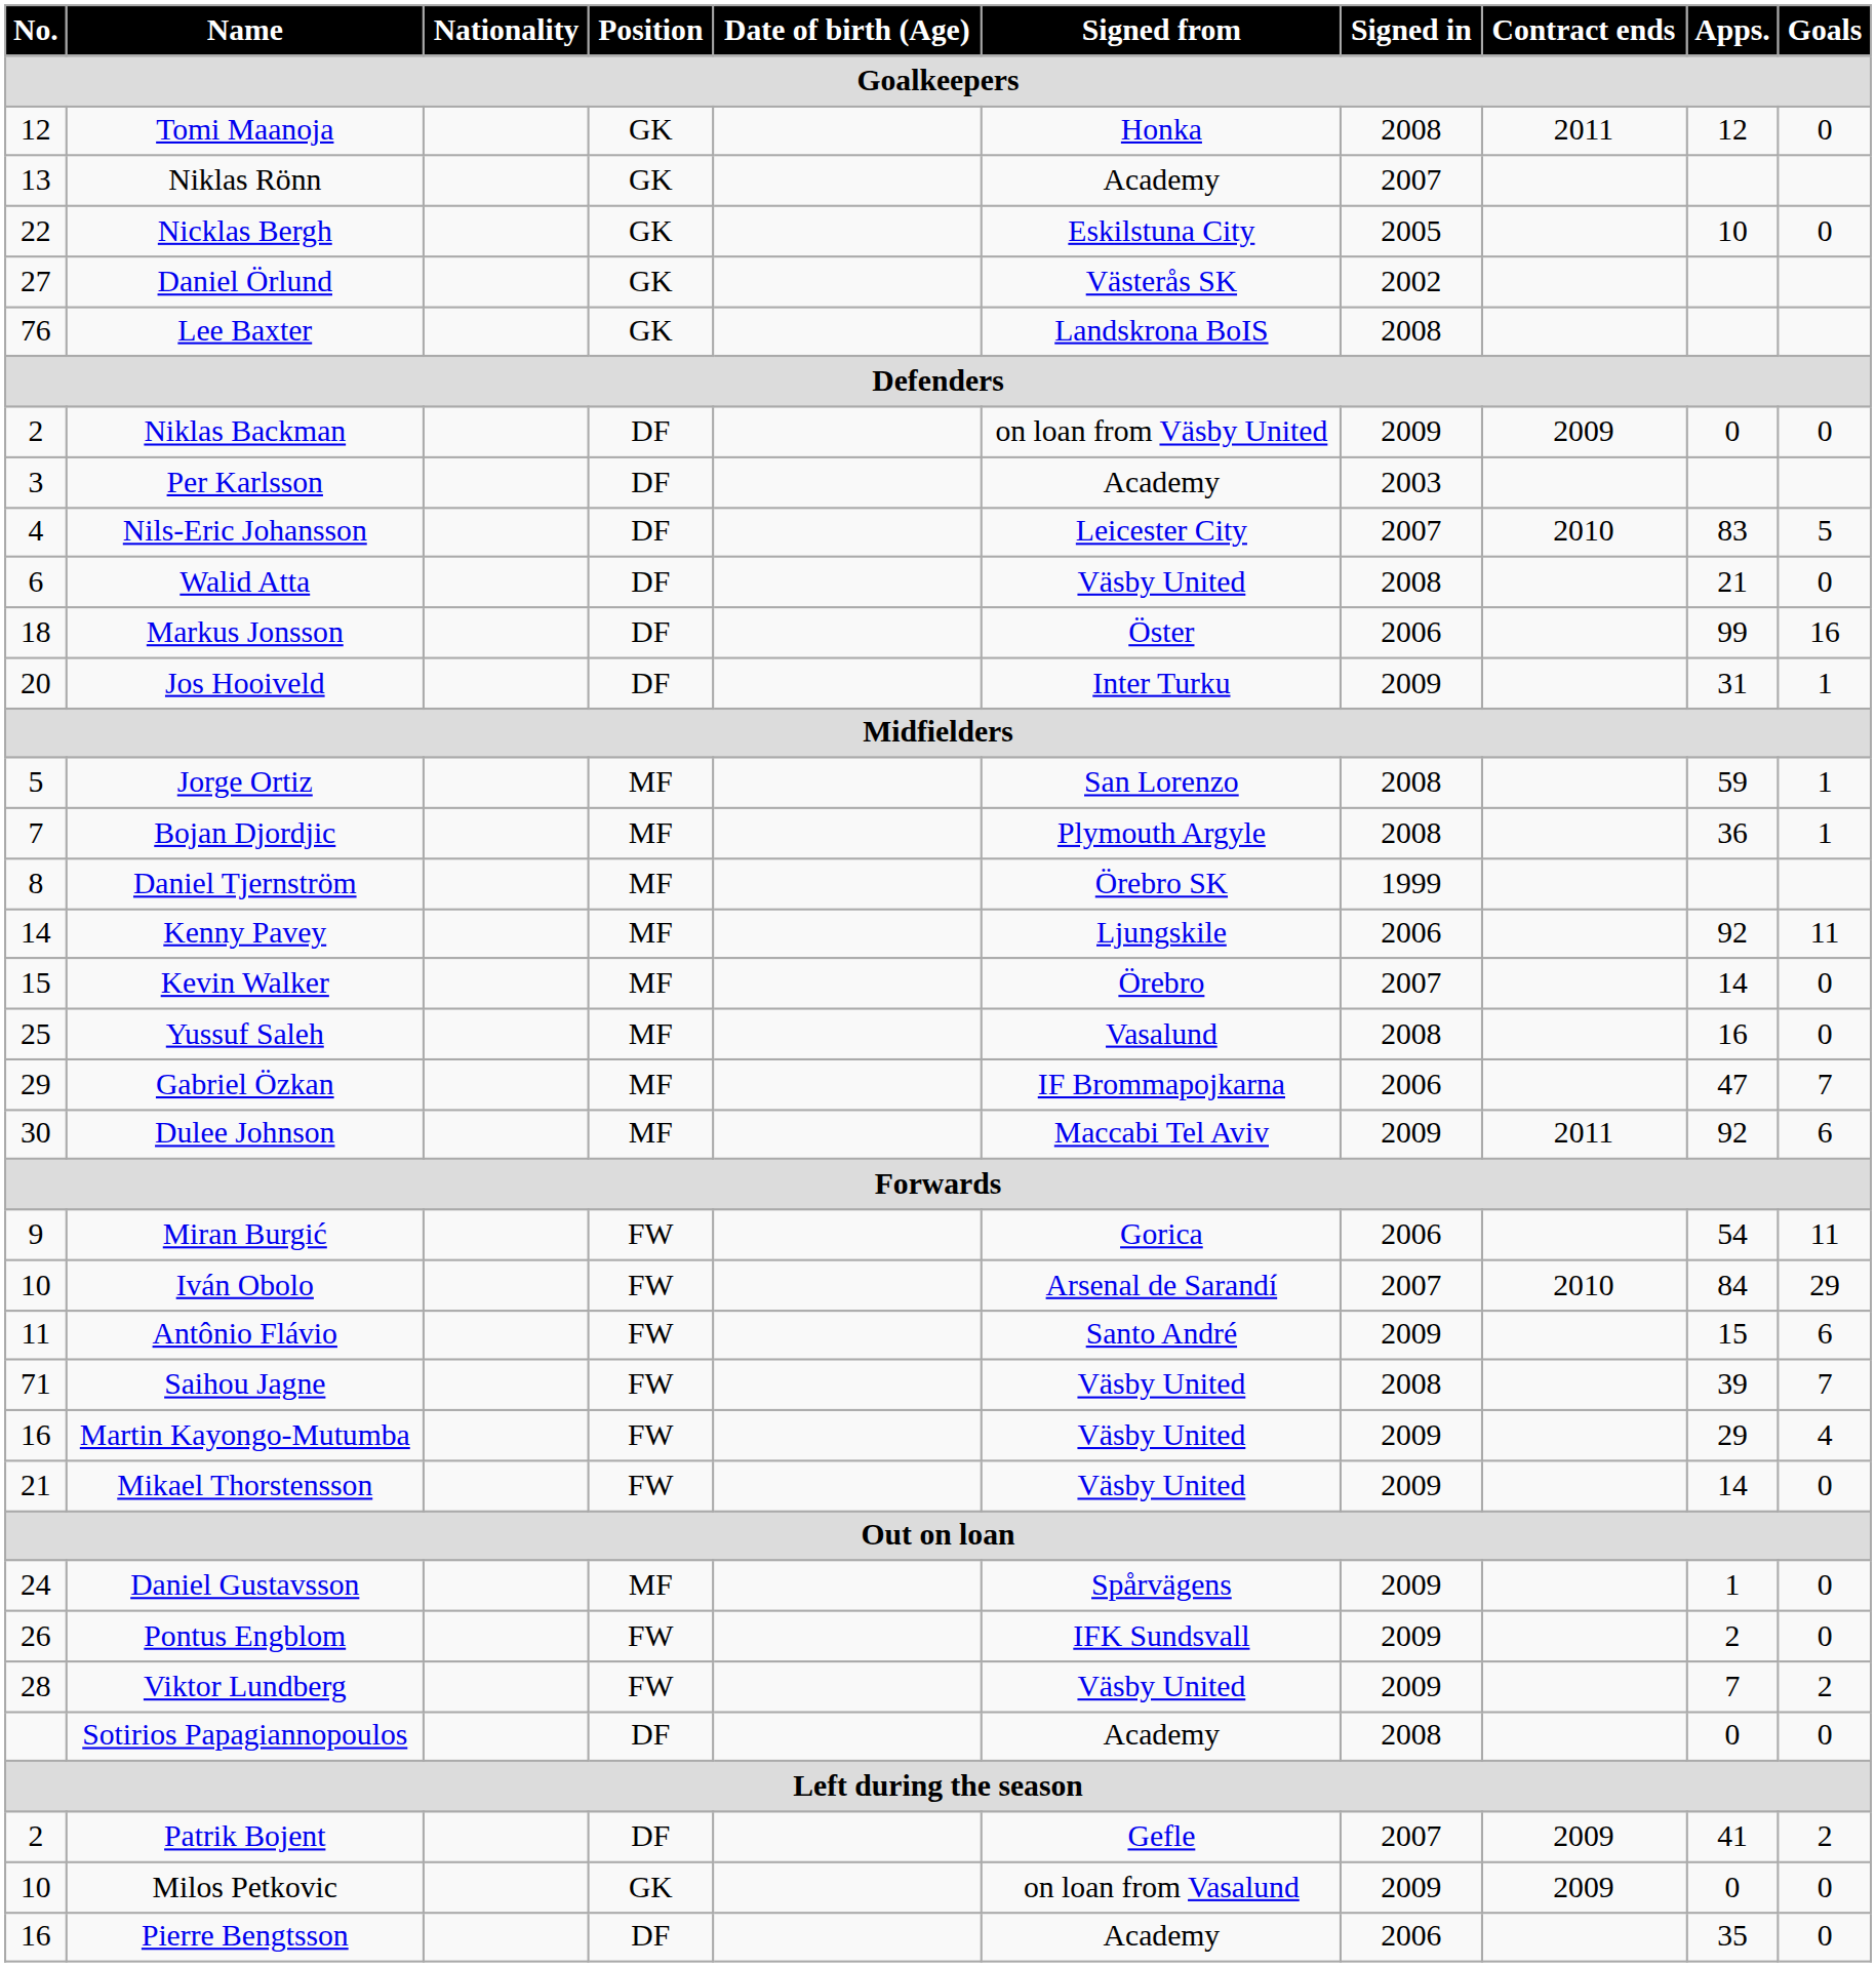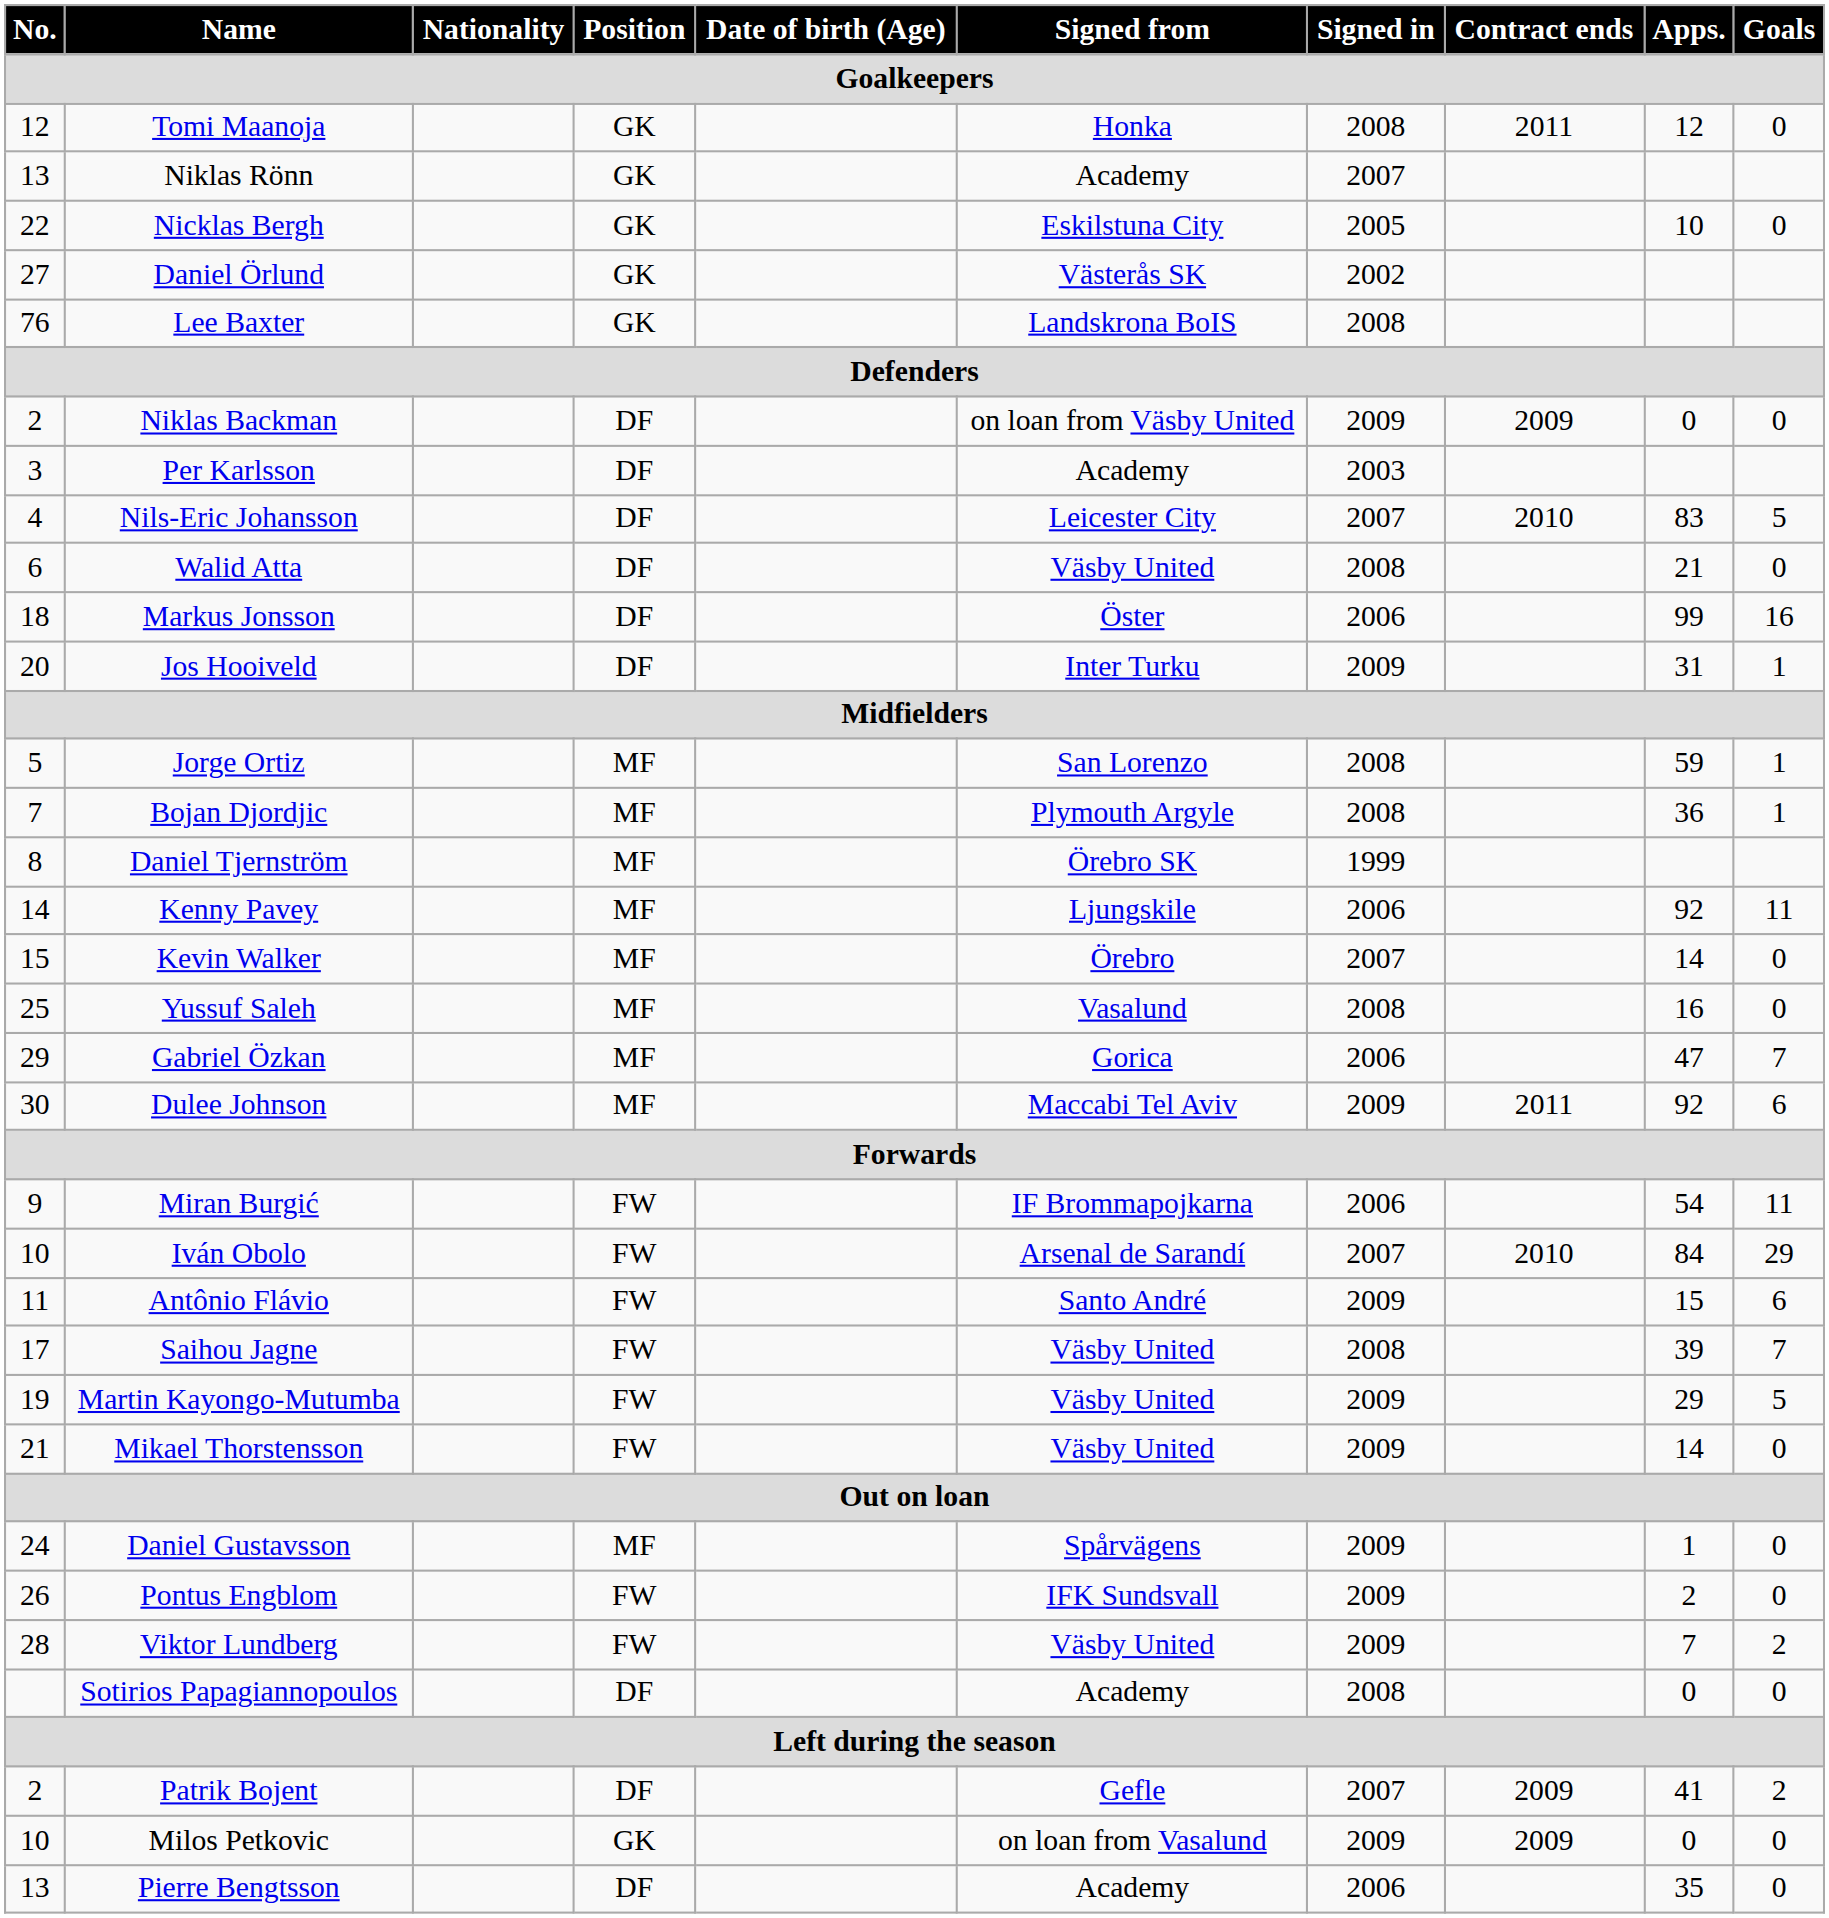 <table class="wikitable"  style="text-align:center; font-size:90%; width:100%;">
 <tr>
 <th style="background:#000000; color:white; text-align:center;">No.</th>
 <th style="background:#000000; color:white; text-align:center;">Name</th>
 <th style="background:#000000; color:white; text-align:center;">Nationality</th>
 <th style="background:#000000; color:white; text-align:center;">Position</th>
 <th style="background:#000000; color:white; text-align:center;">Date of birth (Age)</th>
 <th style="background:#000000; color:white; text-align:center;">Signed from</th>
 <th style="background:#000000; color:white; text-align:center;">Signed in</th>
 <th style="background:#000000; color:white; text-align:center;">Contract ends</th>
 <th style="background:#000000; color:white; text-align:center;">Apps.</th>
 <th style="background:#000000; color:white; text-align:center;">Goals</th>
 </tr>
 <tr>
 <th colspan="11"  style="background:#dcdcdc; text-align:center;">Goalkeepers</th>
 </tr>
 <tr>
 <td>12</td>
 <td><a href='#'>Tomi Maanoja</a></td>
 <td></td>
 <td>GK</td>
 <td></td>
 <td><a href='#'>Honka</a></td>
 <td>2008</td>
 <td>2011</td>
 <td>12</td>
 <td>0</td>
 </tr>
 <tr>
 <td>13</td>
 <td>Niklas Rönn</td>
 <td></td>
 <td>GK</td>
 <td></td>
 <td>Academy</td>
 <td>2007</td>
 <td></td>
 <td></td>
 <td></td>
 </tr>
 <tr>
 <td>22</td>
 <td><a href='#'>Nicklas Bergh</a></td>
 <td></td>
 <td>GK</td>
 <td></td>
 <td><a href='#'>Eskilstuna City</a></td>
 <td>2005</td>
 <td></td>
 <td>10</td>
 <td>0</td>
 </tr>
 <tr>
 <td>27</td>
 <td><a href='#'>Daniel Örlund</a></td>
 <td></td>
 <td>GK</td>
 <td></td>
 <td><a href='#'>Västerås SK</a></td>
 <td>2002</td>
 <td></td>
 <td></td>
 <td></td>
 </tr>
 <tr>
 <td>76</td>
 <td><a href='#'>Lee Baxter</a></td>
 <td></td>
 <td>GK</td>
 <td></td>
 <td><a href='#'>Landskrona BoIS</a></td>
 <td>2008</td>
 <td></td>
 <td></td>
 <td></td>
 </tr>
 <tr>
 <th colspan="11"  style="background:#dcdcdc; text-align:center;">Defenders</th>
 </tr>
 <tr>
 <td>2</td>
 <td><a href='#'>Niklas Backman</a></td>
 <td></td>
 <td>DF</td>
 <td></td>
 <td>on loan from <a href='#'>Väsby United</a></td>
 <td>2009</td>
 <td>2009</td>
 <td>0</td>
 <td>0</td>
 </tr>
 <tr>
 <td>3</td>
 <td><a href='#'>Per Karlsson</a></td>
 <td></td>
 <td>DF</td>
 <td></td>
 <td>Academy</td>
 <td>2003</td>
 <td></td>
 <td></td>
 <td></td>
 </tr>
 <tr>
 <td>4</td>
 <td><a href='#'>Nils-Eric Johansson</a></td>
 <td></td>
 <td>DF</td>
 <td></td>
 <td><a href='#'>Leicester City</a></td>
 <td>2007</td>
 <td>2010</td>
 <td>83</td>
 <td>5</td>
 </tr>
 <tr>
 <td>6</td>
 <td><a href='#'>Walid Atta</a></td>
 <td></td>
 <td>DF</td>
 <td></td>
 <td><a href='#'>Väsby United</a></td>
 <td>2008</td>
 <td></td>
 <td>21</td>
 <td>0</td>
 </tr>
 <tr>
 <td>18</td>
 <td><a href='#'>Markus Jonsson</a></td>
 <td></td>
 <td>DF</td>
 <td></td>
 <td><a href='#'>Öster</a></td>
 <td>2006</td>
 <td></td>
 <td>99</td>
 <td>16</td>
 </tr>
 <tr>
 <td>20</td>
 <td><a href='#'>Jos Hooiveld</a></td>
 <td></td>
 <td>DF</td>
 <td></td>
 <td><a href='#'>Inter Turku</a></td>
 <td>2009</td>
 <td></td>
 <td>31</td>
 <td>1</td>
 </tr>
 <tr>
 <th colspan="11"  style="background:#dcdcdc; text-align:center;">Midfielders</th>
 </tr>
 <tr>
 <td>5</td>
 <td><a href='#'>Jorge Ortiz</a></td>
 <td></td>
 <td>MF</td>
 <td></td>
 <td><a href='#'>San Lorenzo</a></td>
 <td>2008</td>
 <td></td>
 <td>59</td>
 <td>1</td>
 </tr>
 <tr>
 <td>7</td>
 <td><a href='#'>Bojan Djordjic</a></td>
 <td></td>
 <td>MF</td>
 <td></td>
 <td><a href='#'>Plymouth Argyle</a></td>
 <td>2008</td>
 <td></td>
 <td>36</td>
 <td>1</td>
 </tr>
 <tr>
 <td>8</td>
 <td><a href='#'>Daniel Tjernström</a></td>
 <td></td>
 <td>MF</td>
 <td></td>
 <td><a href='#'>Örebro SK</a></td>
 <td>1999</td>
 <td></td>
 <td></td>
 <td></td>
 </tr>
 <tr>
 <td>14</td>
 <td><a href='#'>Kenny Pavey</a></td>
 <td></td>
 <td>MF</td>
 <td></td>
 <td><a href='#'>Ljungskile</a></td>
 <td>2006</td>
 <td></td>
 <td>92</td>
 <td>11</td>
 </tr>
 <tr>
 <td>15</td>
 <td><a href='#'>Kevin Walker</a></td>
 <td></td>
 <td>MF</td>
 <td></td>
 <td><a href='#'>Örebro</a></td>
 <td>2007</td>
 <td></td>
 <td>14</td>
 <td>0</td>
 </tr>
 <tr>
 <td>25</td>
 <td><a href='#'>Yussuf Saleh</a></td>
 <td></td>
 <td>MF</td>
 <td></td>
 <td><a href='#'>Vasalund</a></td>
 <td>2008</td>
 <td></td>
 <td>16</td>
 <td>0</td>
 </tr>
 <tr>
 <td>29</td>
 <td><a href='#'>Gabriel Özkan</a></td>
 <td></td>
 <td>MF</td>
 <td></td>
-<td><a href='#'>IF Brommapojkarna</a></td>
+<td><a href='#'>Gorica</a></td>
 <td>2006</td>
 <td></td>
 <td>47</td>
 <td>7</td>
 </tr>
 <tr>
 <td>30</td>
 <td><a href='#'>Dulee Johnson</a></td>
 <td></td>
 <td>MF</td>
 <td></td>
 <td><a href='#'>Maccabi Tel Aviv</a></td>
 <td>2009</td>
 <td>2011</td>
 <td>92</td>
 <td>6</td>
 </tr>
 <tr>
 <th colspan="11"  style="background:#dcdcdc; text-align:center;">Forwards</th>
 </tr>
 <tr>
 <td>9</td>
 <td><a href='#'>Miran Burgić</a></td>
 <td></td>
 <td>FW</td>
 <td></td>
-<td><a href='#'>Gorica</a></td>
+<td><a href='#'>IF Brommapojkarna</a></td>
 <td>2006</td>
 <td></td>
 <td>54</td>
 <td>11</td>
 </tr>
 <tr>
 <td>10</td>
 <td><a href='#'>Iván Obolo</a></td>
 <td></td>
 <td>FW</td>
 <td></td>
 <td><a href='#'>Arsenal de Sarandí</a></td>
 <td>2007</td>
 <td>2010</td>
 <td>84</td>
 <td>29</td>
 </tr>
 <tr>
 <td>11</td>
 <td><a href='#'>Antônio Flávio</a></td>
 <td></td>
 <td>FW</td>
 <td></td>
 <td><a href='#'>Santo André</a></td>
 <td>2009</td>
 <td></td>
 <td>15</td>
 <td>6</td>
 </tr>
 <tr>
-<td>71</td>
+<td>17</td>
 <td><a href='#'>Saihou Jagne</a></td>
 <td></td>
 <td>FW</td>
 <td></td>
 <td><a href='#'>Väsby United</a></td>
 <td>2008</td>
 <td></td>
 <td>39</td>
 <td>7</td>
 </tr>
 <tr>
-<td>16</td>
+<td>19</td>
 <td><a href='#'>Martin Kayongo-Mutumba</a></td>
 <td></td>
 <td>FW</td>
 <td></td>
 <td><a href='#'>Väsby United</a></td>
 <td>2009</td>
 <td></td>
 <td>29</td>
-<td>4</td>
+<td>5</td>
 </tr>
 <tr>
 <td>21</td>
 <td><a href='#'>Mikael Thorstensson</a></td>
 <td></td>
 <td>FW</td>
 <td></td>
 <td><a href='#'>Väsby United</a></td>
 <td>2009</td>
 <td></td>
 <td>14</td>
 <td>0</td>
 </tr>
 <tr>
 <th colspan="11"  style="background:#dcdcdc; text-align:center;">Out on loan</th>
 </tr>
 <tr>
 <td>24</td>
 <td><a href='#'>Daniel Gustavsson</a></td>
 <td></td>
 <td>MF</td>
 <td></td>
 <td><a href='#'>Spårvägens</a></td>
 <td>2009</td>
 <td></td>
 <td>1</td>
 <td>0</td>
 </tr>
 <tr>
 <td>26</td>
 <td><a href='#'>Pontus Engblom</a></td>
 <td></td>
 <td>FW</td>
 <td></td>
 <td><a href='#'>IFK Sundsvall</a></td>
 <td>2009</td>
 <td></td>
 <td>2</td>
 <td>0</td>
 </tr>
 <tr>
 <td>28</td>
 <td><a href='#'>Viktor Lundberg</a></td>
 <td></td>
 <td>FW</td>
 <td></td>
 <td><a href='#'>Väsby United</a></td>
 <td>2009</td>
 <td></td>
 <td>7</td>
 <td>2</td>
 </tr>
 <tr>
 <td></td>
 <td><a href='#'>Sotirios Papagiannopoulos</a></td>
 <td></td>
 <td>DF</td>
 <td></td>
 <td>Academy</td>
 <td>2008</td>
 <td></td>
 <td>0</td>
 <td>0</td>
 </tr>
 <tr>
 <th colspan="11"  style="background:#dcdcdc; text-align:center;">Left during the season</th>
 </tr>
 <tr>
 <td>2</td>
 <td><a href='#'>Patrik Bojent</a></td>
 <td></td>
 <td>DF</td>
 <td></td>
 <td><a href='#'>Gefle</a></td>
 <td>2007</td>
 <td>2009</td>
 <td>41</td>
 <td>2</td>
 </tr>
 <tr>
 <td>10</td>
 <td>Milos Petkovic</td>
 <td></td>
 <td>GK</td>
 <td></td>
 <td>on loan from <a href='#'>Vasalund</a></td>
 <td>2009</td>
 <td>2009</td>
 <td>0</td>
 <td>0</td>
 </tr>
 <tr>
-<td>16</td>
+<td>13</td>
 <td><a href='#'>Pierre Bengtsson</a></td>
 <td></td>
 <td>DF</td>
 <td></td>
 <td>Academy</td>
 <td>2006</td>
 <td></td>
 <td>35</td>
 <td>0</td>
 </tr>
 </table>
